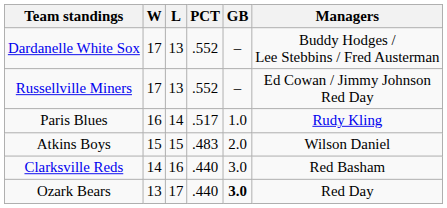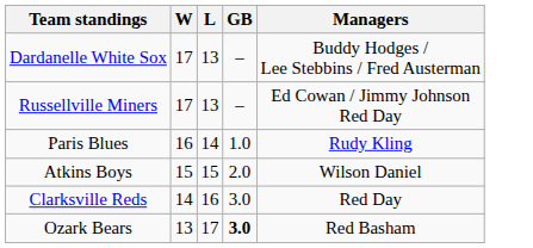 <table class="wikitable">
 <tr>
 <th>Team standings</th>
 <th>W</th>
 <th>L</th>
-<th>PCT</th>
 <th>GB</th>
 <th>Managers</th>
 </tr>
 <tr align=center>
 <td><a href='#'>Dardanelle White Sox</a></td>
 <td>17</td>
 <td>13</td>
-<td>.552</td>
 <td>–</td>
 <td>Buddy Hodges /<br> Lee Stebbins / Fred Austerman</td>
 </tr>
 <tr align=center>
 <td><a href='#'>Russellville Miners</a></td>
 <td>17</td>
 <td>13</td>
-<td>.552</td>
 <td>–</td>
 <td>Ed Cowan / Jimmy Johnson <br>Red Day</td>
 </tr>
 <tr align=center>
 <td>Paris Blues</td>
 <td>16</td>
 <td>14</td>
-<td>.517</td>
 <td>1.0</td>
 <td><a href='#'>Rudy Kling</a></td>
 </tr>
 <tr align=center>
 <td>Atkins Boys</td>
 <td>15</td>
 <td>15</td>
-<td>.483</td>
 <td>2.0</td>
 <td>Wilson Daniel</td>
 </tr>
 <tr align=center>
 <td><a href='#'>Clarksville Reds</a></td>
 <td>14</td>
 <td>16</td>
-<td>.440</td>
 <td>3.0</td>
-<td>Red Basham</td>
+<td>Red Day</td>
 </tr>
 <tr align=center>
 <td>Ozark Bears</td>
 <td>13</td>
 <td>17</td>
-<td>.440</td>
 <td><strong>3.0</strong></td>
-<td>Red Day</td>
+<td>Red Basham</td>
 </tr>
 </table>
